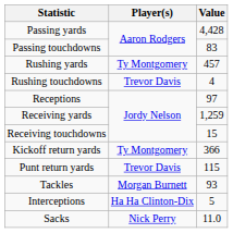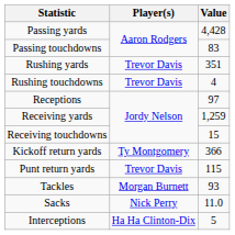 <table class="wikitable" style="background:#fdo;text-align:center">
 <tr>
 <th>Statistic</th>
 <th>Player(s)</th>
 <th>Value</th>
 </tr>
 <tr>
 <td>Passing yards</td>
 <td rowspan=2><a href='#'>Aaron Rodgers</a></td>
 <td>4,428</td>
 </tr>
 <tr>
 <td>Passing touchdowns</td>
 <td>83</td>
 </tr>
 <tr>
 <td>Rushing yards</td>
-<td><a href='#'>Ty Montgomery</a></td>
-<td>457</td>
+<td><a href='#'>Trevor Davis</a></td>
+<td>351</td>
 </tr>
 <tr>
 <td>Rushing touchdowns</td>
 <td><a href='#'>Trevor Davis</a></td>
 <td>4</td>
 </tr>
 <tr>
 <td>Receptions</td>
 <td rowspan=3><a href='#'>Jordy Nelson</a></td>
 <td>97</td>
 </tr>
 <tr>
 <td>Receiving yards</td>
 <td>1,259</td>
 </tr>
 <tr>
 <td>Receiving touchdowns</td>
 <td>15</td>
 </tr>
 <tr>
 <td>Kickoff return yards</td>
 <td><a href='#'>Ty Montgomery</a></td>
 <td>366</td>
 </tr>
 <tr>
 <td>Punt return yards</td>
 <td><a href='#'>Trevor Davis</a></td>
 <td>115</td>
 </tr>
 <tr>
 <td>Tackles</td>
 <td><a href='#'>Morgan Burnett</a></td>
 <td>93</td>
 </tr>
 <tr>
+<td>Sacks</td>
+<td><a href='#'>Nick Perry</a></td>
+<td>11.0</td>
+</tr>
+<tr>
 <td>Interceptions</td>
 <td><a href='#'>Ha Ha Clinton-Dix</a></td>
 <td>5</td>
 </tr>
-<tr>
-<td>Sacks</td>
-<td><a href='#'>Nick Perry</a></td>
-<td>11.0</td>
-</tr>
 </table>
